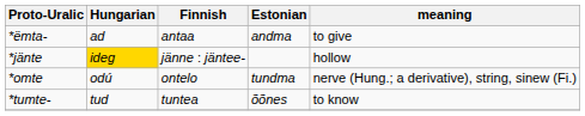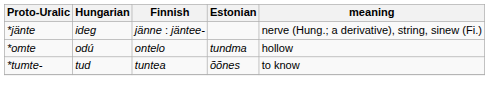 <table class="wikitable">
 <tr>
 <th>Proto-Uralic</th>
 <th>Hungarian</th>
 <th>Finnish</th>
 <th>Estonian</th>
 <th>meaning</th>
 </tr>
 <tr>
-<td><em>*ëmta-</em></td>
-<td><em>ad</em></td>
-<td><em>antaa</em></td>
-<td><em>andma</em></td>
-<td>to give</td>
-</tr>
-<tr>
 <td><em>*jänte</em></td>
-<td style="background: gold;"><em>ideg</em></td>
+<td><em>ideg</em></td>
 <td><em>jänne</em> : <em>jäntee-</em></td>
 <td></td>
-<td>hollow</td>
+<td>nerve (Hung.; a derivative), string, sinew (Fi.)</td>
 </tr>
 <tr>
 <td><em>*omte</em></td>
 <td><em>odú</em></td>
 <td><em>ontelo</em></td>
 <td><em>tundma</em></td>
-<td>nerve (Hung.; a derivative), string, sinew (Fi.)</td>
+<td>hollow</td>
 </tr>
 <tr>
 <td><em>*tumte-</em></td>
 <td><em>tud</em></td>
 <td><em>tuntea</em></td>
 <td><em>õõnes</em></td>
 <td>to know</td>
 </tr>
 <tr>
 </tr>
 </table>
